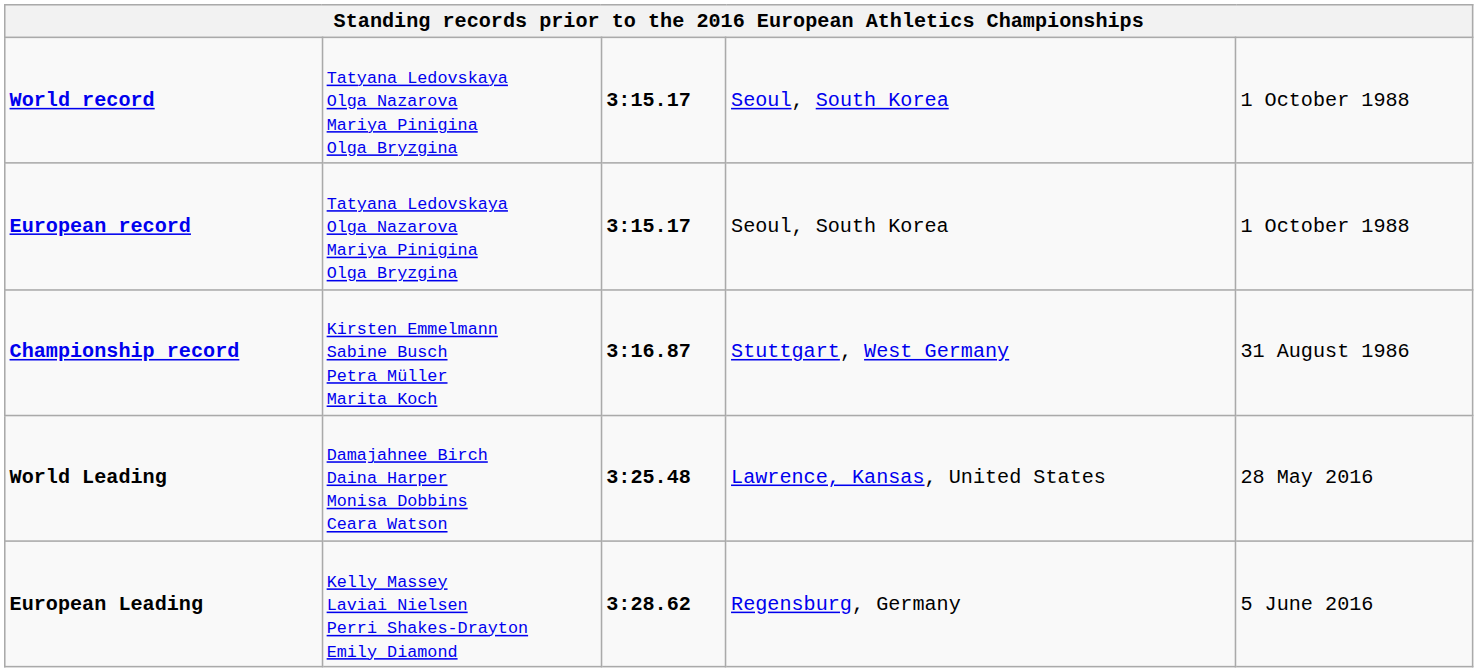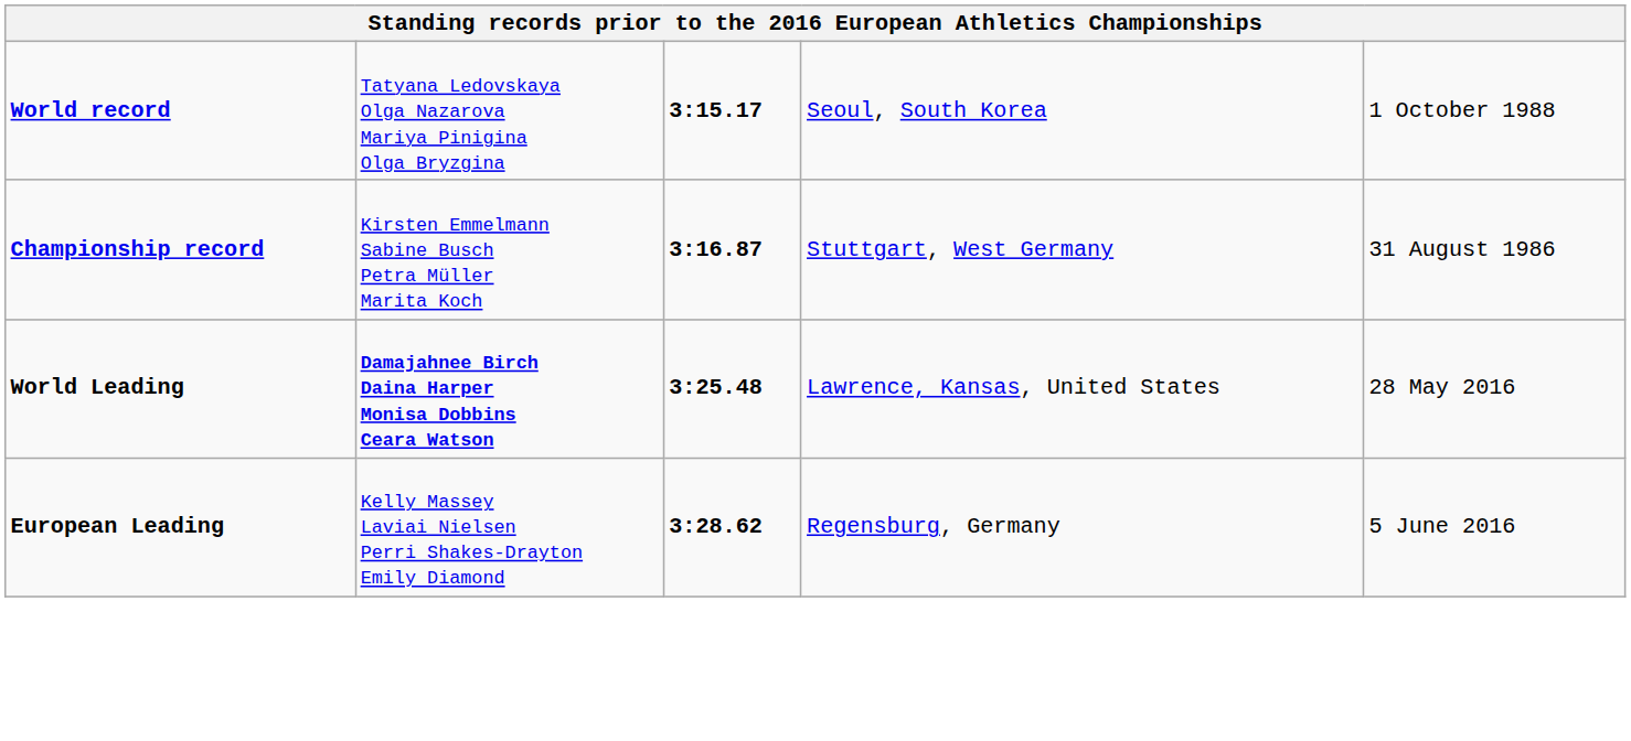 <table class="wikitable" width=75%>
 <tr>
 <th colspan="5">Standing records prior to the 2016 European Athletics Championships</th>
 </tr>
 <tr>
 <td><strong><a href='#'>World record</a></strong></td>
 <td><br><small><a href='#'>Tatyana Ledovskaya</a><br><a href='#'>Olga Nazarova</a><br><a href='#'>Mariya Pinigina</a><br><a href='#'>Olga Bryzgina</a></small></td>
 <td><strong>3:15.17</strong></td>
 <td><a href='#'>Seoul</a>, <a href='#'>South Korea</a></td>
 <td>1 October 1988</td>
 </tr>
 <tr>
-<td><strong><a href='#'>European record</a></strong></td>
-<td><br><small><a href='#'>Tatyana Ledovskaya</a><br><a href='#'>Olga Nazarova</a><br><a href='#'>Mariya Pinigina</a><br><a href='#'>Olga Bryzgina</a></small></td>
-<td><strong>3:15.17</strong></td>
-<td>Seoul, South Korea</td>
-<td>1 October 1988</td>
-</tr>
-<tr>
 <td><strong><a href='#'>Championship record</a></strong></td>
 <td><br><small><a href='#'>Kirsten Emmelmann</a><br><a href='#'>Sabine Busch</a><br><a href='#'>Petra Müller</a><br><a href='#'>Marita Koch</a></small></td>
 <td><strong>3:16.87</strong></td>
 <td><a href='#'>Stuttgart</a>, <a href='#'>West Germany</a></td>
 <td>31 August 1986</td>
 </tr>
 <tr>
 <td><strong>World Leading</strong></td>
-<td><br><small><a href='#'>Damajahnee Birch</a><br><a href='#'>Daina Harper</a><br><a href='#'>Monisa Dobbins</a><br><a href='#'>Ceara Watson</a></small></td>
+<td><strong><br><small><a href='#'>Damajahnee Birch</a><br><a href='#'>Daina Harper</a><br><a href='#'>Monisa Dobbins</a><br><a href='#'>Ceara Watson</a></small></strong></td>
 <td><strong>3:25.48</strong></td>
 <td><a href='#'>Lawrence, Kansas</a>, United States</td>
 <td>28 May 2016</td>
 </tr>
 <tr>
 <td><strong>European Leading</strong></td>
 <td><br><small><a href='#'>Kelly Massey</a><br><a href='#'>Laviai Nielsen</a><br><a href='#'>Perri Shakes-Drayton</a><br><a href='#'>Emily Diamond</a></small></td>
 <td><strong>3:28.62</strong></td>
 <td><a href='#'>Regensburg</a>, Germany</td>
 <td>5 June 2016</td>
 </tr>
 </table>
